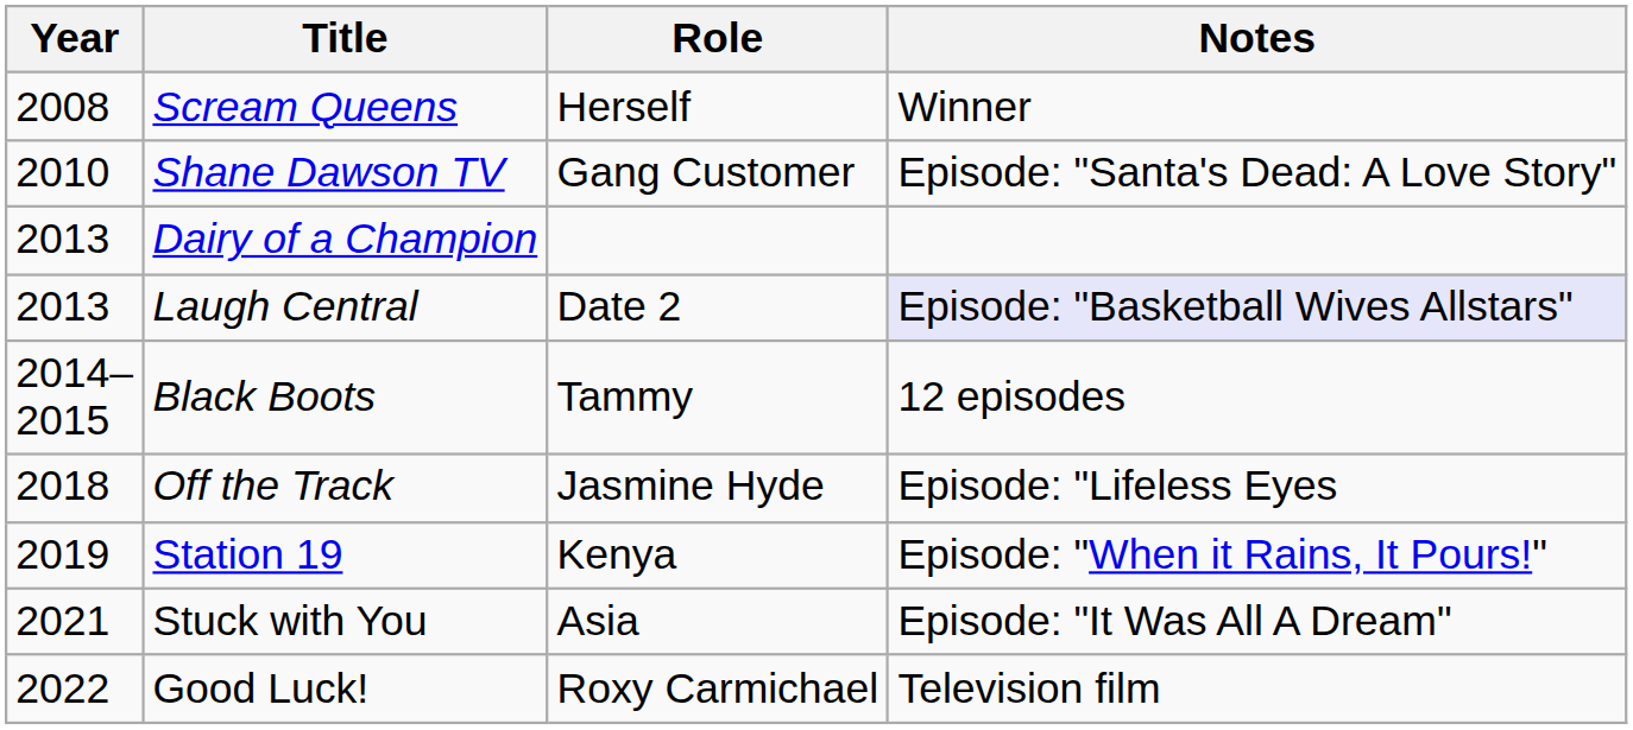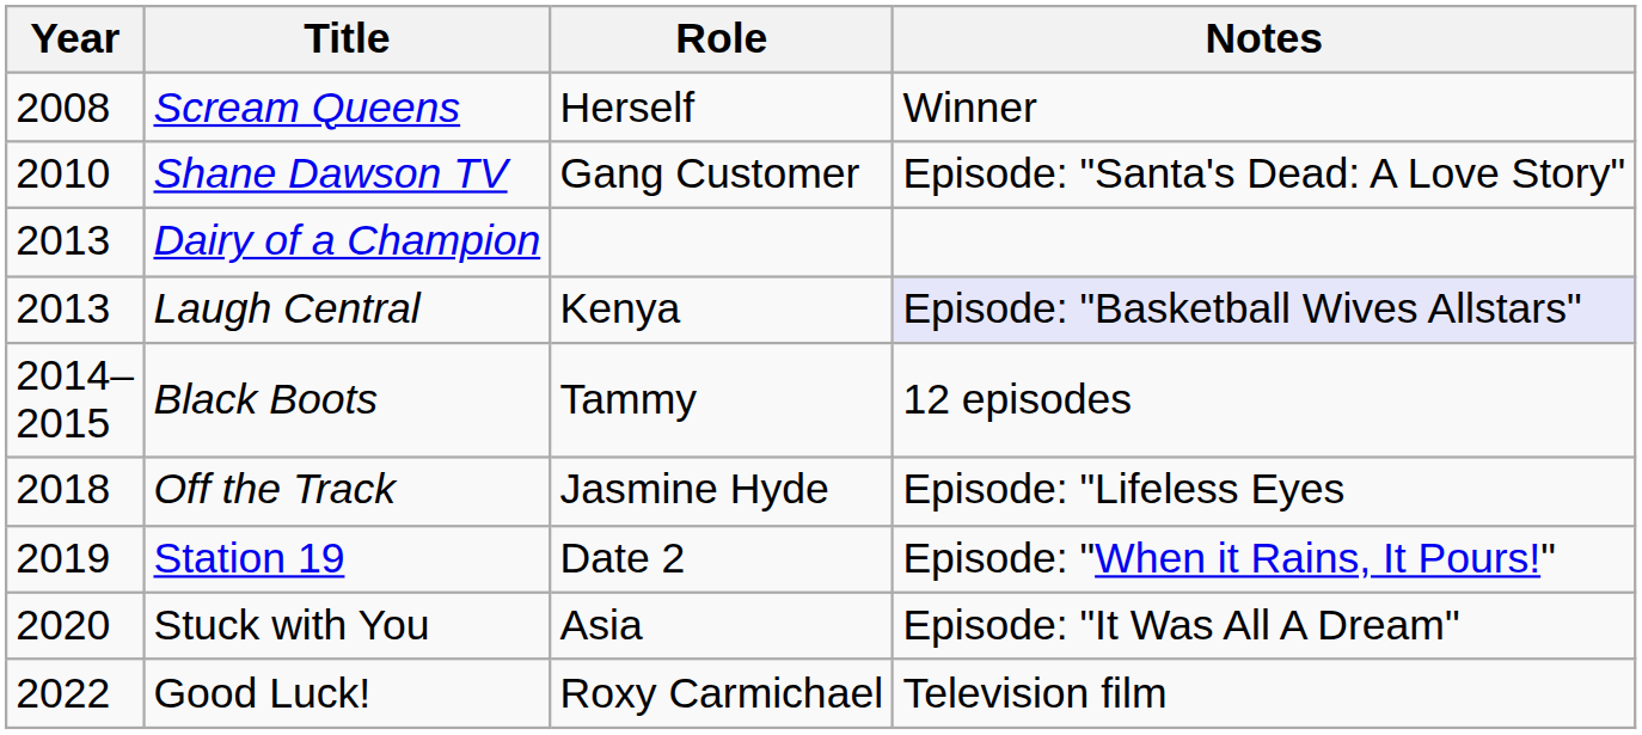 <table class="wikitable sortable">
 <tr>
 <th scope="col">Year</th>
 <th scope="col">Title</th>
 <th scope="col">Role</th>
 <th scope="col" class="unsortable">Notes</th>
 </tr>
 <tr>
 <td>2008</td>
 <td><em><a href='#'>Scream Queens</a></em></td>
 <td>Herself</td>
 <td>Winner</td>
 </tr>
 <tr>
 <td>2010</td>
 <td><em><a href='#'>Shane Dawson TV</a></em></td>
 <td>Gang Customer</td>
 <td>Episode: "Santa's Dead: A Love Story"</td>
 </tr>
 <tr>
 <td>2013</td>
 <td><em><a href='#'>Dairy of a Champion</a></em></td>
 <td></td>
 <td></td>
 </tr>
 <tr>
 <td>2013</td>
 <td><em>Laugh Central</em></td>
-<td>Date 2</td>
+<td>Kenya</td>
 <td style="background: lavender;">Episode: "Basketball Wives Allstars"</td>
 </tr>
 <tr>
 <td>2014–<br>2015</td>
 <td><em>Black Boots</em></td>
 <td>Tammy</td>
 <td>12 episodes</td>
 </tr>
 <tr>
 <td>2018</td>
 <td><em>Off the Track</em></td>
 <td>Jasmine Hyde</td>
 <td>Episode: "Lifeless Eyes<em></td>
 </tr>
 <tr>
 <td>2019</td>
 <td></em><a href='#'>Station 19</a><em></td>
-<td>Kenya</td>
+<td>Date 2</td>
 <td>Episode: "<a href='#'>When it Rains, It Pours!</a>"</td>
 </tr>
 <tr>
-<td>2021</td>
+<td>2020</td>
 <td></em>Stuck with You<em></td>
 <td>Asia</td>
 <td>Episode: "It Was All A Dream"</td>
 </tr>
 <tr>
 <td>2022</td>
 <td></em>Good Luck!<em></td>
 <td>Roxy Carmichael</td>
 <td>Television film</td>
 </tr>
 </table>
